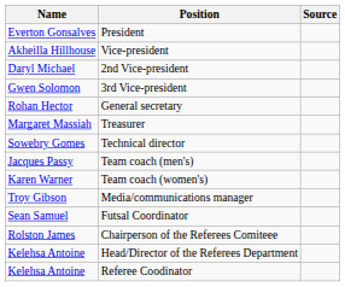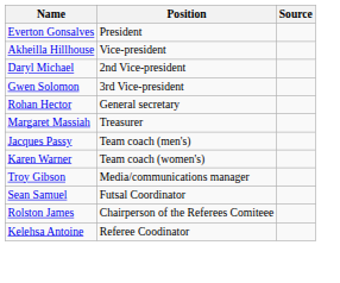 <table class="wikitable">
 <tr>
 <th>Name</th>
 <th>Position</th>
 <th>Source</th>
 </tr>
 <tr>
 <td> <a href='#'>Everton Gonsalves</a></td>
 <td>President</td>
 <td></td>
 </tr>
 <tr>
 <td> <a href='#'>Akheilla Hillhouse</a></td>
 <td>Vice-president</td>
 <td></td>
 </tr>
 <tr>
 <td> <a href='#'>Daryl Michael</a></td>
 <td>2nd Vice-president</td>
 <td></td>
 </tr>
 <tr>
 <td> <a href='#'>Gwen Solomon</a></td>
 <td>3rd Vice-president</td>
 <td></td>
 </tr>
 <tr>
 <td> <a href='#'>Rohan Hector</a></td>
 <td>General secretary</td>
 <td></td>
 </tr>
 <tr>
 <td> <a href='#'>Margaret Massiah</a></td>
 <td>Treasurer</td>
 <td></td>
 </tr>
 <tr>
-<td> <a href='#'>Sowebry Gomes</a></td>
-<td>Technical director</td>
-<td></td>
-</tr>
-<tr>
 <td> <a href='#'>Jacques Passy</a></td>
 <td>Team coach (men's)</td>
 <td></td>
 </tr>
 <tr>
 <td> <a href='#'>Karen Warner</a></td>
 <td>Team coach (women's)</td>
 <td></td>
 </tr>
 <tr>
 <td> <a href='#'>Troy Gibson</a></td>
 <td>Media/communications manager</td>
 <td></td>
 </tr>
 <tr>
 <td> <a href='#'>Sean Samuel</a></td>
 <td>Futsal Coordinator</td>
 <td></td>
 </tr>
 <tr>
 <td> <a href='#'>Rolston James</a></td>
 <td>Chairperson of the Referees Comiteee</td>
 <td></td>
 </tr>
 <tr>
 <td> <a href='#'>Kelehsa Antoine</a></td>
-<td>Head/Director of the Referees Department</td>
-<td></td>
-</tr>
-<tr>
-<td> <a href='#'>Kelehsa Antoine</a></td>
 <td>Referee Coodinator</td>
 <td></td>
 </tr>
 </table>
